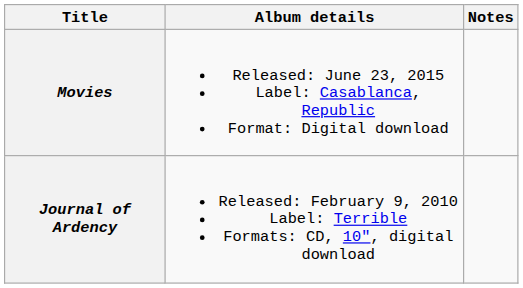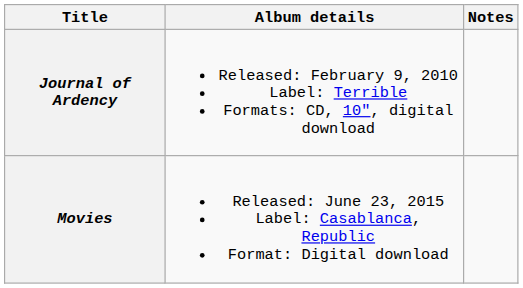 <table class="wikitable plainrowheaders" style="text-align:center;">
 <tr>
 <th scope="col" style="width:10em;">Title</th>
 <th scope="col" style="width:19em;">Album details</th>
 <th scope="col">Notes</th>
 </tr>
 <tr>
+<th scope="row"><em>Journal of Ardency</em></th>
+<td><br><ul><li>Released: February 9, 2010</li><li>Label: <a href='#'>Terrible</a></li><li>Formats: CD, <a href='#'>10"</a>, digital download</li></ul></td>
+<td><br></td>
+</tr>
+<tr>
 <th scope="row"><em>Movies</em></th>
 <td><br><ul><li>Released: June 23, 2015</li><li>Label: <a href='#'>Casablanca</a>, <a href='#'>Republic</a></li><li>Format: Digital download</li></ul></td>
 <td><br></td>
 </tr>
-<tr>
-<th scope="row"><em>Journal of Ardency</em></th>
-<td><br><ul><li>Released: February 9, 2010</li><li>Label: <a href='#'>Terrible</a></li><li>Formats: CD, <a href='#'>10"</a>, digital download</li></ul></td>
-<td><br></td>
-</tr>
 </table>
